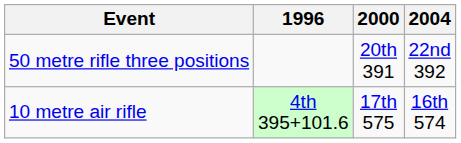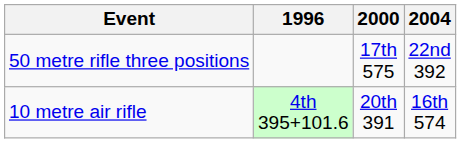 <table class="wikitable" style="text-align: center">
 <tr>
 <th>Event</th>
 <th>1996</th>
 <th>2000</th>
 <th>2004</th>
 </tr>
 <tr>
 <td align=left><a href='#'>50 metre rifle three positions</a></td>
 <td></td>
-<td><a href='#'>20th</a><br>391</td>
+<td><a href='#'>17th</a><br>575</td>
 <td><a href='#'>22nd</a><br>392</td>
 </tr>
 <tr>
 <td align=left><a href='#'>10 metre air rifle</a></td>
 <td style="background: #ccffcc"><a href='#'>4th</a><br>395+101.6</td>
-<td><a href='#'>17th</a><br>575</td>
+<td><a href='#'>20th</a><br>391</td>
 <td><a href='#'>16th</a><br>574</td>
 </tr>
 </table>
